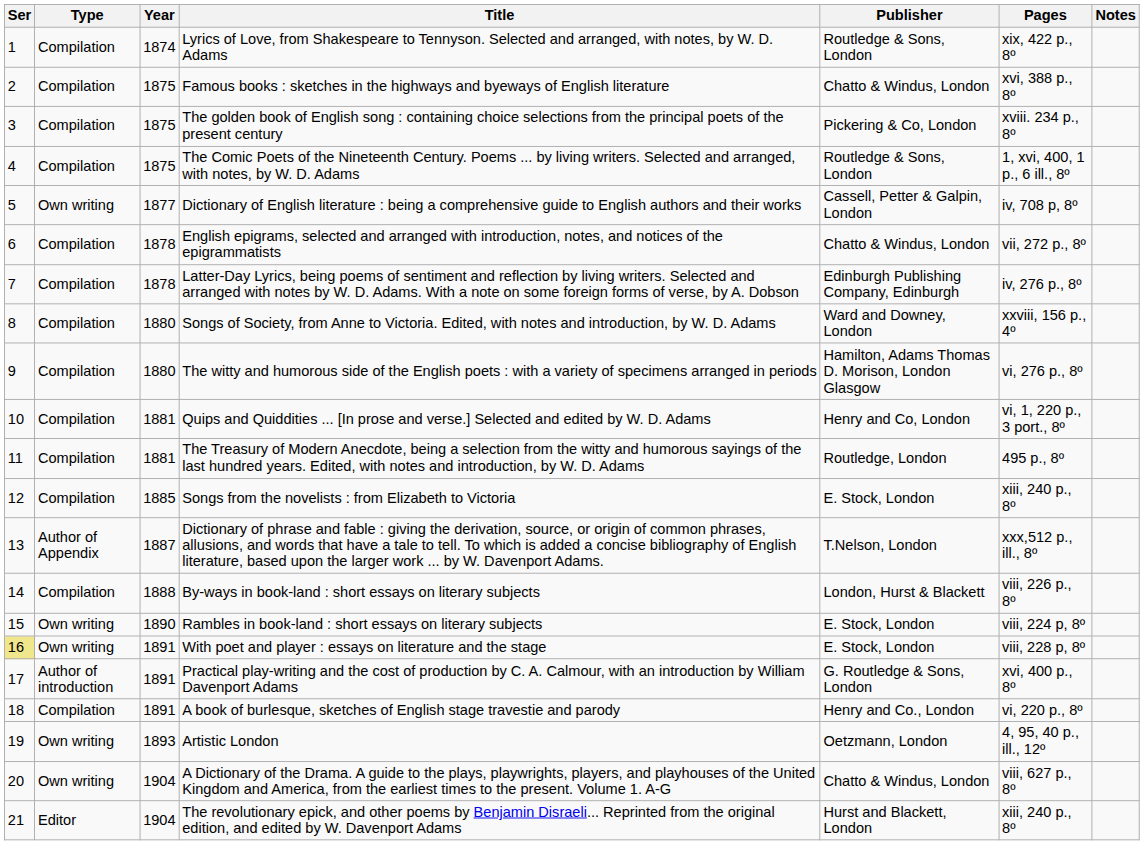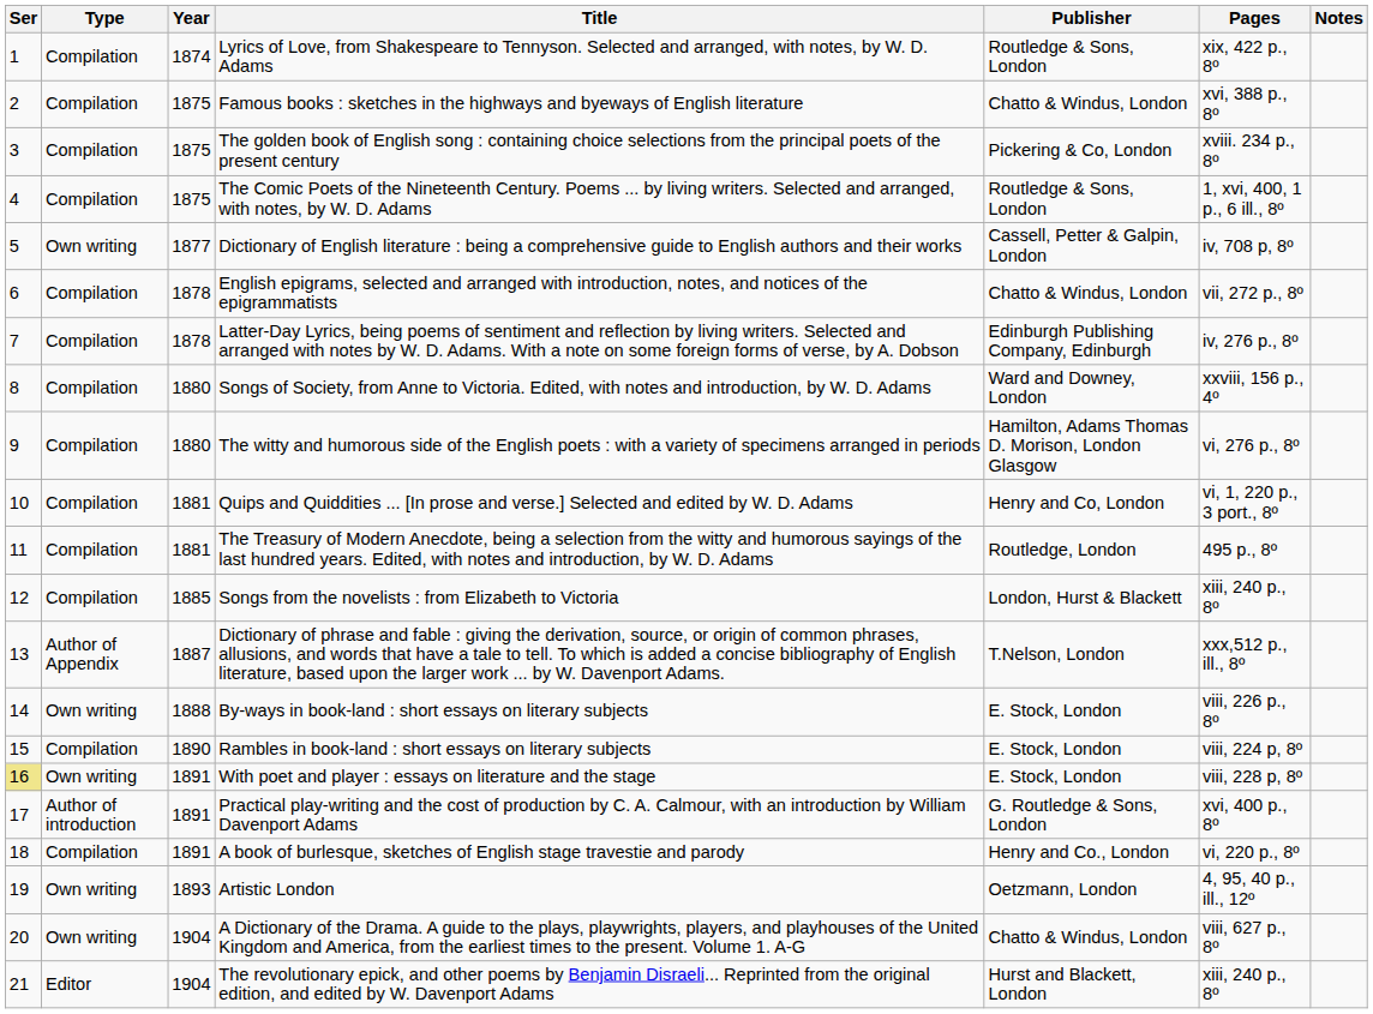 <table class="wikitable sortable">
 <tr>
 <th>Ser</th>
 <th>Type</th>
 <th>Year</th>
 <th>Title</th>
 <th>Publisher</th>
 <th>Pages</th>
 <th>Notes</th>
 </tr>
 <tr>
 <td>1</td>
 <td>Compilation</td>
 <td>1874</td>
 <td>Lyrics of Love, from Shakespeare to Tennyson. Selected and arranged, with notes, by W. D. Adams</td>
 <td>Routledge & Sons, London</td>
 <td>xix, 422 p., 8º</td>
 <td></td>
 </tr>
 <tr>
 <td>2</td>
 <td>Compilation</td>
 <td>1875</td>
 <td>Famous books : sketches in the highways and byeways of English literature</td>
 <td>Chatto & Windus, London</td>
 <td>xvi, 388 p., 8º</td>
 <td></td>
 </tr>
 <tr>
 <td>3</td>
 <td>Compilation</td>
 <td>1875</td>
 <td>The golden book of English song : containing choice selections from the principal poets of the present century</td>
 <td>Pickering & Co, London</td>
 <td>xviii. 234 p., 8º</td>
 <td></td>
 </tr>
 <tr>
 <td>4</td>
 <td>Compilation</td>
 <td>1875</td>
 <td>The Comic Poets of the Nineteenth Century. Poems ... by living writers. Selected and arranged, with notes, by W. D. Adams</td>
 <td>Routledge & Sons, London</td>
 <td>1, xvi, 400, 1 p., 6 ill., 8º</td>
 <td></td>
 </tr>
 <tr>
 <td>5</td>
 <td>Own writing</td>
 <td>1877</td>
 <td>Dictionary of English literature : being a comprehensive guide to English authors and their works</td>
 <td>Cassell, Petter & Galpin, London</td>
 <td>iv, 708 p, 8º</td>
 <td></td>
 </tr>
 <tr>
 <td>6</td>
 <td>Compilation</td>
 <td>1878</td>
 <td>English epigrams, selected and arranged with introduction, notes, and notices of the epigrammatists</td>
 <td>Chatto & Windus, London</td>
 <td>vii, 272 p., 8º</td>
 <td></td>
 </tr>
 <tr>
 <td>7</td>
 <td>Compilation</td>
 <td>1878</td>
 <td>Latter-Day Lyrics, being poems of sentiment and reflection by living writers. Selected and arranged with notes by W. D. Adams. With a note on some foreign forms of verse, by A. Dobson</td>
 <td>Edinburgh Publishing Company, Edinburgh</td>
 <td>iv, 276 p., 8º</td>
 <td></td>
 </tr>
 <tr>
 <td>8</td>
 <td>Compilation</td>
 <td>1880</td>
 <td>Songs of Society, from Anne to Victoria. Edited, with notes and introduction, by W. D. Adams</td>
 <td>Ward and Downey, London</td>
 <td>xxviii, 156 p., 4º</td>
 <td></td>
 </tr>
 <tr>
 <td>9</td>
 <td>Compilation</td>
 <td>1880</td>
 <td>The witty and humorous side of the English poets : with a variety of specimens arranged in periods</td>
 <td>Hamilton, Adams Thomas D. Morison, London Glasgow</td>
 <td>vi, 276 p.,  8º</td>
 <td></td>
 </tr>
 <tr>
 <td>10</td>
 <td>Compilation</td>
 <td>1881</td>
 <td>Quips and Quiddities ... [In prose and verse.] Selected and edited by W. D. Adams</td>
 <td>Henry and Co, London</td>
 <td>vi, 1, 220 p., 3 port., 8º</td>
 <td></td>
 </tr>
 <tr>
 <td>11</td>
 <td>Compilation</td>
 <td>1881</td>
 <td>The Treasury of Modern Anecdote, being a selection from the witty and humorous sayings of the last hundred years. Edited, with notes and introduction, by W. D. Adams</td>
 <td>Routledge, London</td>
 <td>495 p., 8º</td>
 <td></td>
 </tr>
 <tr>
 <td>12</td>
 <td>Compilation</td>
 <td>1885</td>
 <td>Songs from the novelists : from Elizabeth to Victoria</td>
-<td>E. Stock, London</td>
+<td>London, Hurst & Blackett</td>
 <td>xiii, 240 p., 8º</td>
 <td></td>
 </tr>
 <tr>
 <td>13</td>
 <td>Author of Appendix</td>
 <td>1887</td>
 <td>Dictionary of phrase and fable : giving the derivation, source, or origin of common phrases, allusions, and words that have a tale to tell. To which is added a concise bibliography of English literature, based upon the larger work ... by W. Davenport Adams.</td>
 <td>T.Nelson, London</td>
 <td>xxx,512 p.,  ill., 8º</td>
 <td></td>
 </tr>
 <tr>
 <td>14</td>
-<td>Compilation</td>
+<td>Own writing</td>
 <td>1888</td>
 <td>By-ways in book-land : short essays on literary subjects</td>
-<td>London, Hurst & Blackett</td>
+<td>E. Stock, London</td>
 <td>viii, 226 p., 8º</td>
 <td></td>
 </tr>
 <tr>
 <td>15</td>
-<td>Own writing</td>
+<td>Compilation</td>
 <td>1890</td>
 <td>Rambles in book-land : short essays on literary subjects</td>
 <td>E. Stock, London</td>
 <td>viii, 224 p, 8º</td>
 <td></td>
 </tr>
 <tr>
 <td style="background: khaki;">16</td>
 <td>Own writing</td>
 <td>1891</td>
 <td>With poet and player : essays on literature and the stage</td>
 <td>E. Stock, London</td>
 <td>viii, 228 p, 8º</td>
 <td></td>
 </tr>
 <tr>
 <td>17</td>
 <td>Author of introduction</td>
 <td>1891</td>
 <td>Practical play-writing and the cost of production by C. A. Calmour, with an introduction by William Davenport Adams</td>
 <td>G. Routledge & Sons, London</td>
 <td>xvi, 400 p., 8º</td>
 <td></td>
 </tr>
 <tr>
 <td>18</td>
 <td>Compilation</td>
 <td>1891</td>
 <td>A book of burlesque, sketches of English stage travestie and parody</td>
 <td>Henry and Co., London</td>
 <td>vi, 220 p., 8º</td>
 <td></td>
 </tr>
 <tr>
 <td>19</td>
 <td>Own writing</td>
 <td>1893</td>
 <td>Artistic London</td>
 <td>Oetzmann, London</td>
 <td>4, 95, 40 p., ill., 12º</td>
 <td></td>
 </tr>
 <tr>
 <td>20</td>
 <td>Own writing</td>
 <td>1904</td>
 <td>A Dictionary of the Drama. A guide to the plays, playwrights, players, and playhouses of the United Kingdom and America, from the earliest times to the present. Volume 1. A-G</td>
 <td>Chatto & Windus, London</td>
 <td>viii, 627 p., 8º</td>
 <td></td>
 </tr>
 <tr>
 <td>21</td>
 <td>Editor</td>
 <td>1904</td>
 <td>The revolutionary epick, and other poems by <a href='#'>Benjamin Disraeli</a>... Reprinted from the original edition, and edited by W. Davenport Adams</td>
 <td>Hurst and Blackett, London</td>
 <td>xiii, 240 p., 8º</td>
 <td></td>
 </tr>
 </table>
